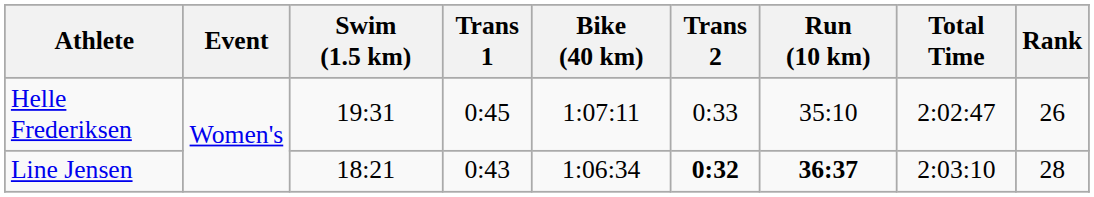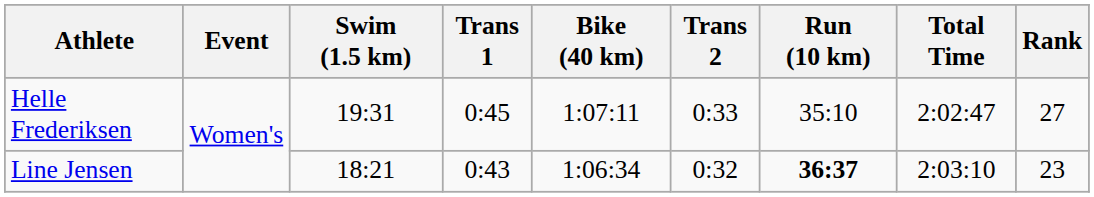 <table class="wikitable" style="font-size:90%">
 <tr>
 <th>Athlete</th>
 <th>Event</th>
 <th>Swim (1.5 km)</th>
 <th>Trans 1</th>
 <th>Bike (40 km)</th>
 <th>Trans 2</th>
 <th>Run (10 km)</th>
 <th>Total Time</th>
 <th>Rank</th>
 </tr>
 <tr align=center>
 <td align=left><a href='#'>Helle Frederiksen</a></td>
 <td align=left rowspan=2><a href='#'>Women's</a></td>
 <td>19:31</td>
 <td>0:45</td>
 <td>1:07:11</td>
 <td>0:33</td>
 <td>35:10</td>
 <td>2:02:47</td>
-<td>26</td>
+<td>27</td>
 </tr>
 <tr align=center>
 <td align=left><a href='#'>Line Jensen</a></td>
 <td>18:21</td>
 <td>0:43</td>
 <td>1:06:34</td>
-<td><strong>0:32</strong></td>
+<td>0:32</td>
 <td><strong>36:37</strong></td>
 <td>2:03:10</td>
-<td>28</td>
+<td>23</td>
 </tr>
 </table>
